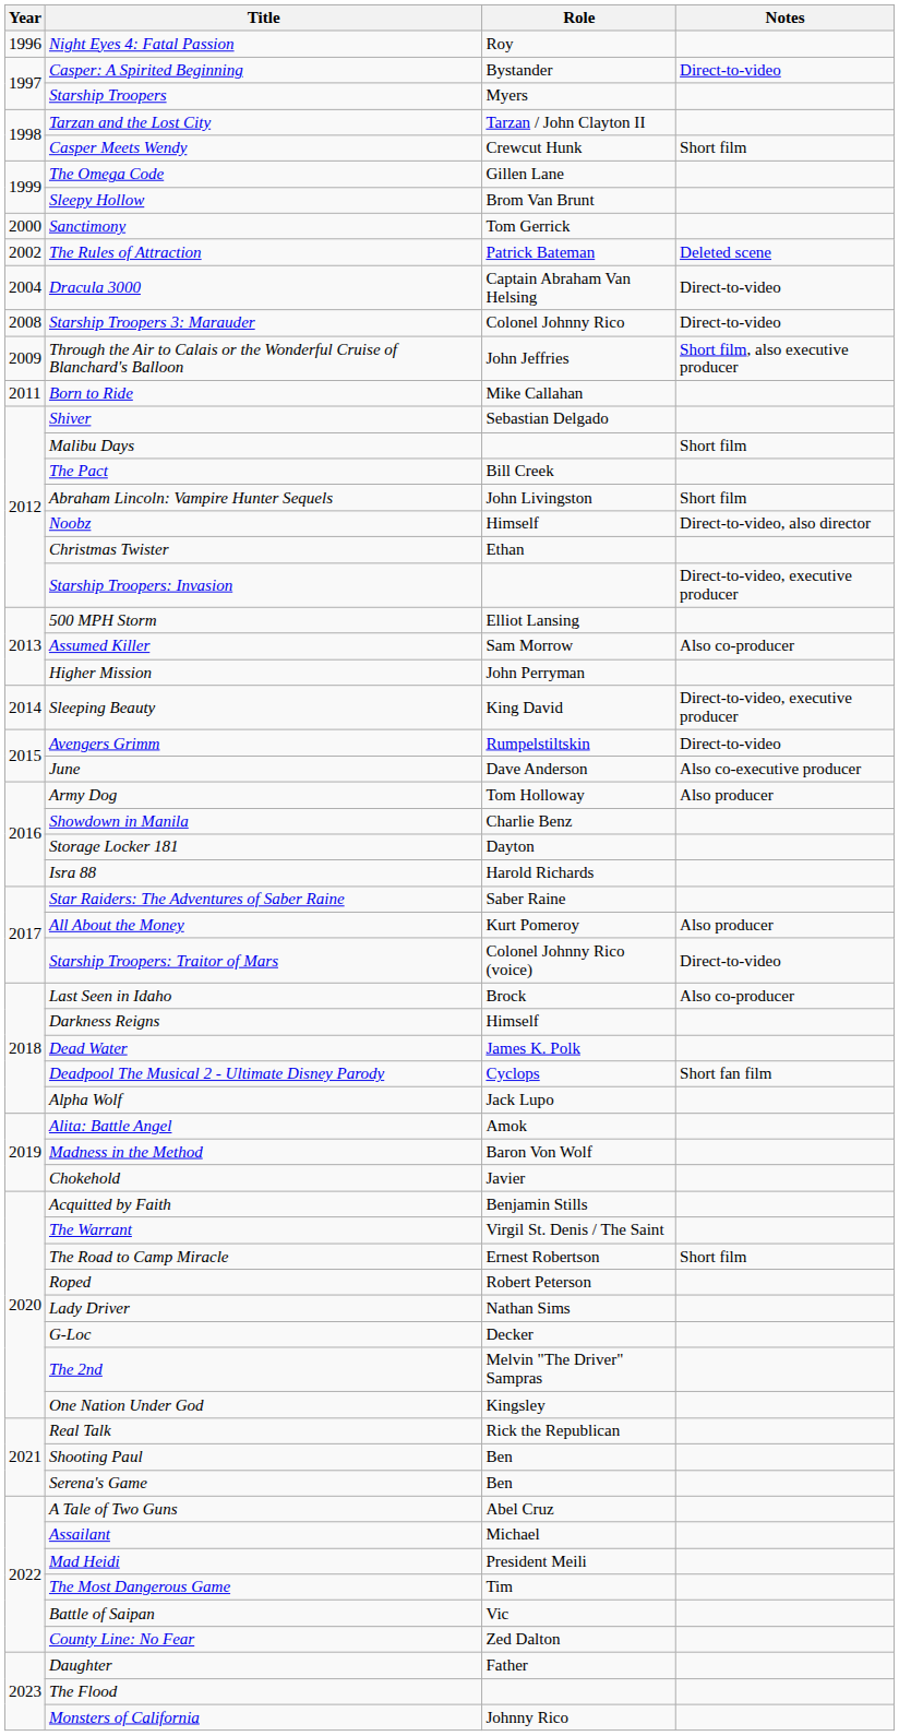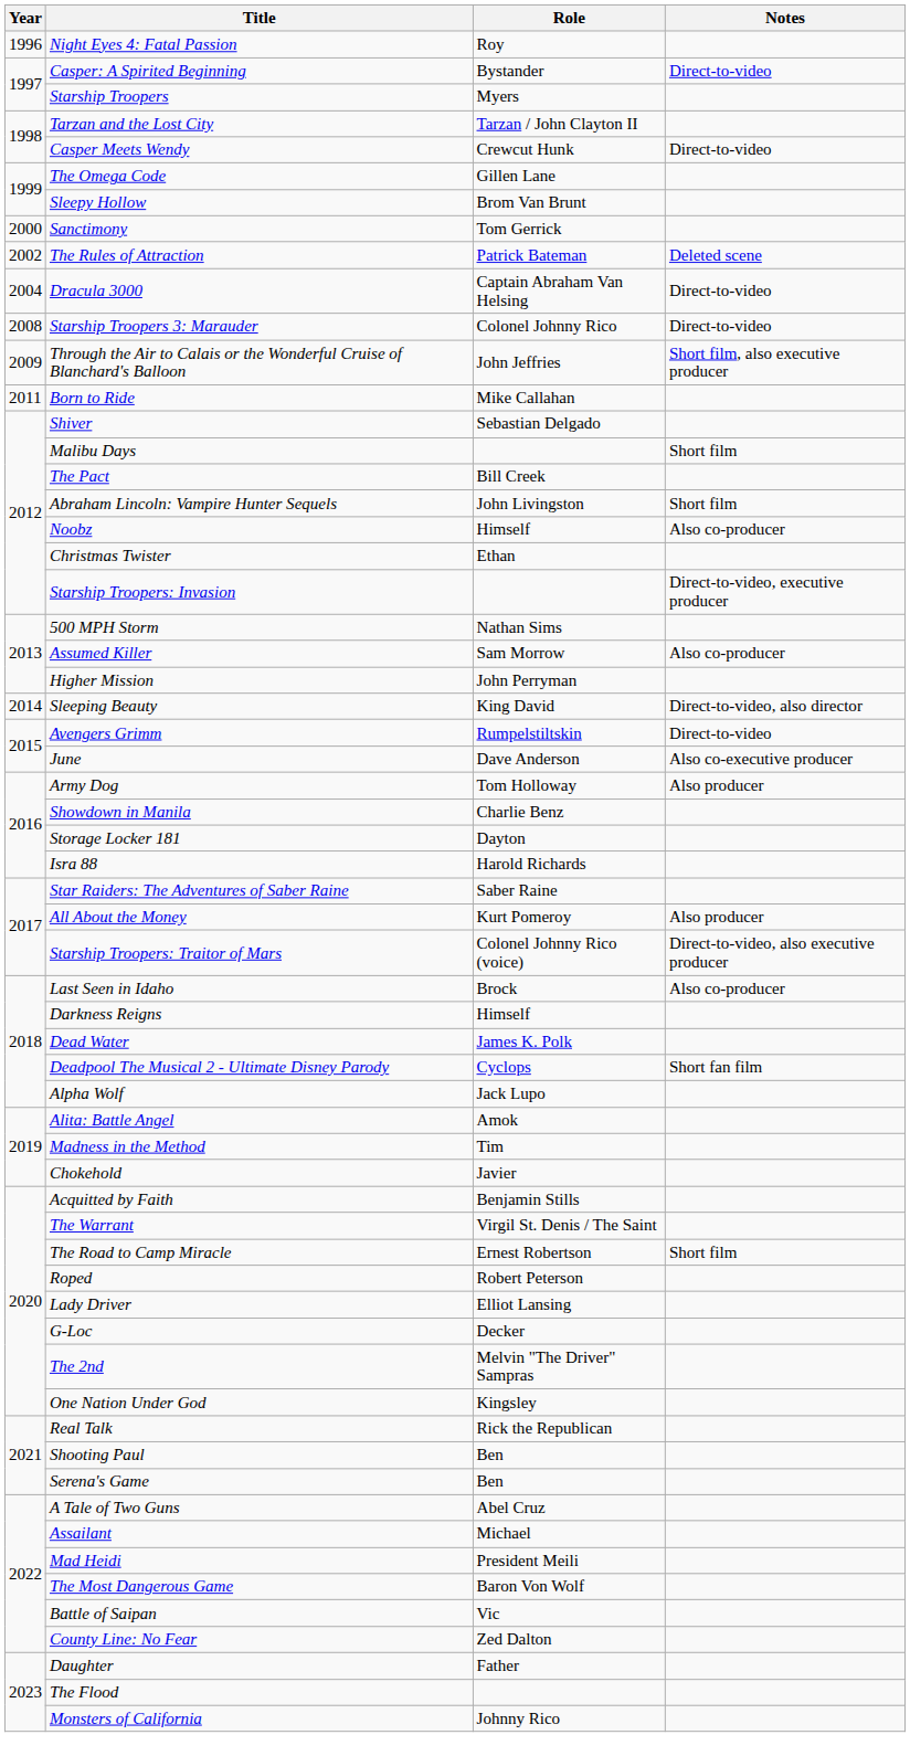 <table class="wikitable sortable">
 <tr>
 <th>Year</th>
 <th>Title</th>
 <th>Role</th>
 <th class="unsortable">Notes</th>
 </tr>
 <tr>
 <td>1996</td>
 <td><em><a href='#'>Night Eyes 4: Fatal Passion</a></em></td>
 <td>Roy</td>
 <td></td>
 </tr>
 <tr>
 <td rowspan="2">1997</td>
 <td><em><a href='#'>Casper: A Spirited Beginning</a></em></td>
 <td>Bystander</td>
 <td><a href='#'>Direct-to-video</a></td>
 </tr>
 <tr>
 <td><em><a href='#'>Starship Troopers</a></em></td>
 <td>Myers</td>
 <td></td>
 </tr>
 <tr>
 <td rowspan="2">1998</td>
 <td><em><a href='#'>Tarzan and the Lost City</a></em></td>
 <td><a href='#'>Tarzan</a> / John Clayton II</td>
 <td></td>
 </tr>
 <tr>
 <td><em><a href='#'>Casper Meets Wendy</a></em></td>
 <td>Crewcut Hunk</td>
-<td>Short film</td>
+<td>Direct-to-video</td>
 </tr>
 <tr>
 <td rowspan="2">1999</td>
 <td><em><a href='#'>The Omega Code</a></em></td>
 <td>Gillen Lane</td>
 <td></td>
 </tr>
 <tr>
 <td><em><a href='#'>Sleepy Hollow</a></em></td>
 <td>Brom Van Brunt</td>
 <td></td>
 </tr>
 <tr>
 <td>2000</td>
 <td><em><a href='#'>Sanctimony</a></em></td>
 <td>Tom Gerrick</td>
 <td></td>
 </tr>
 <tr>
 <td>2002</td>
 <td><a href='#'><em>The Rules of Attraction</em></a></td>
 <td><a href='#'>Patrick Bateman</a></td>
 <td><a href='#'>Deleted scene</a></td>
 </tr>
 <tr>
 <td>2004</td>
 <td><em><a href='#'>Dracula 3000</a></em></td>
 <td>Captain Abraham Van Helsing</td>
 <td>Direct-to-video</td>
 </tr>
 <tr>
 <td>2008</td>
 <td><em><a href='#'>Starship Troopers 3: Marauder</a></em></td>
 <td>Colonel Johnny Rico</td>
 <td>Direct-to-video</td>
 </tr>
 <tr>
 <td>2009</td>
 <td><em>Through the Air to Calais or the Wonderful Cruise of Blanchard's Balloon</em></td>
 <td>John Jeffries</td>
 <td><a href='#'>Short film</a>, also executive producer</td>
 </tr>
 <tr>
 <td>2011</td>
 <td><em><a href='#'>Born to Ride</a></em></td>
 <td>Mike Callahan</td>
 <td></td>
 </tr>
 <tr>
 <td rowspan="7">2012</td>
 <td><em><a href='#'>Shiver</a></em></td>
 <td>Sebastian Delgado</td>
 <td></td>
 </tr>
 <tr>
 <td><em>Malibu Days</em></td>
 <td></td>
 <td>Short film</td>
 </tr>
 <tr>
 <td><em><a href='#'>The Pact</a></em></td>
 <td>Bill Creek</td>
 <td></td>
 </tr>
 <tr>
 <td><em>Abraham Lincoln: Vampire Hunter Sequels</em></td>
 <td>John Livingston</td>
 <td>Short film</td>
 </tr>
 <tr>
 <td><em><a href='#'>Noobz</a></em></td>
 <td>Himself</td>
-<td>Direct-to-video, also director</td>
+<td>Also co-producer</td>
 </tr>
 <tr>
 <td><em>Christmas Twister</em></td>
 <td>Ethan</td>
 <td></td>
 </tr>
 <tr>
 <td><em><a href='#'>Starship Troopers: Invasion</a></em></td>
 <td></td>
 <td>Direct-to-video, executive producer</td>
 </tr>
 <tr>
 <td rowspan="3">2013</td>
 <td><em>500 MPH Storm</em></td>
-<td>Elliot Lansing</td>
+<td>Nathan Sims</td>
 <td></td>
 </tr>
 <tr>
 <td><em><a href='#'>Assumed Killer</a></em></td>
 <td>Sam Morrow</td>
 <td>Also co-producer</td>
 </tr>
 <tr>
 <td><em>Higher Mission</em></td>
 <td>John Perryman</td>
 <td></td>
 </tr>
 <tr>
 <td>2014</td>
 <td><em>Sleeping Beauty</em></td>
 <td>King David</td>
-<td>Direct-to-video, executive producer</td>
+<td>Direct-to-video, also director</td>
 </tr>
 <tr>
 <td rowspan="2">2015</td>
 <td><em><a href='#'>Avengers Grimm</a></em></td>
 <td><a href='#'>Rumpelstiltskin</a></td>
 <td>Direct-to-video</td>
 </tr>
 <tr>
 <td><em>June</em></td>
 <td>Dave Anderson</td>
 <td>Also co-executive producer</td>
 </tr>
 <tr>
 <td rowspan="4">2016</td>
 <td><em>Army Dog</em></td>
 <td>Tom Holloway</td>
 <td>Also producer</td>
 </tr>
 <tr>
 <td><em><a href='#'>Showdown in Manila</a></em></td>
 <td>Charlie Benz</td>
 <td></td>
 </tr>
 <tr>
 <td><em>Storage Locker 181</em></td>
 <td>Dayton</td>
 <td></td>
 </tr>
 <tr>
 <td><em>Isra 88</em></td>
 <td>Harold Richards</td>
 <td></td>
 </tr>
 <tr>
 <td rowspan="3">2017</td>
 <td><em><a href='#'>Star Raiders: The Adventures of Saber Raine</a></em></td>
 <td>Saber Raine</td>
 <td></td>
 </tr>
 <tr>
 <td><em><a href='#'>All About the Money</a></em></td>
 <td>Kurt Pomeroy</td>
 <td>Also producer</td>
 </tr>
 <tr>
 <td><em><a href='#'>Starship Troopers: Traitor of Mars</a></em></td>
 <td>Colonel Johnny Rico (voice)</td>
-<td>Direct-to-video</td>
+<td>Direct-to-video, also executive producer</td>
 </tr>
 <tr>
 <td rowspan="5">2018</td>
 <td><em>Last Seen in Idaho</em></td>
 <td>Brock</td>
 <td>Also co-producer</td>
 </tr>
 <tr>
 <td><em>Darkness Reigns</em></td>
 <td>Himself</td>
 <td></td>
 </tr>
 <tr>
 <td><em><a href='#'>Dead Water</a></em></td>
 <td><a href='#'>James K. Polk</a></td>
 <td></td>
 </tr>
 <tr>
 <td><em><a href='#'>Deadpool The Musical 2 - Ultimate Disney Parody</a></em></td>
 <td><a href='#'>Cyclops</a></td>
 <td>Short fan film</td>
 </tr>
 <tr>
 <td><em>Alpha Wolf</em></td>
 <td>Jack Lupo</td>
 <td></td>
 </tr>
 <tr>
 <td rowspan="3">2019</td>
 <td><em><a href='#'>Alita: Battle Angel</a></em></td>
 <td>Amok</td>
 <td></td>
 </tr>
 <tr>
 <td><em><a href='#'>Madness in the Method</a></em></td>
-<td>Baron Von Wolf</td>
+<td>Tim</td>
 <td></td>
 </tr>
 <tr>
 <td><em>Chokehold</em></td>
 <td>Javier</td>
 <td></td>
 </tr>
 <tr>
 <td rowspan="8">2020</td>
 <td><em>Acquitted by Faith</em></td>
 <td>Benjamin Stills</td>
 <td></td>
 </tr>
 <tr>
 <td><em><a href='#'>The Warrant</a></em></td>
 <td>Virgil St. Denis / The Saint</td>
 <td></td>
 </tr>
 <tr>
 <td><em>The Road to Camp Miracle</em></td>
 <td>Ernest Robertson</td>
 <td>Short film</td>
 </tr>
 <tr>
 <td><em>Roped</em></td>
 <td>Robert Peterson</td>
 <td></td>
 </tr>
 <tr>
 <td><em>Lady Driver</em></td>
-<td>Nathan Sims</td>
+<td>Elliot Lansing</td>
 <td></td>
 </tr>
 <tr>
 <td><em>G-Loc</em></td>
 <td>Decker</td>
 <td></td>
 </tr>
 <tr>
 <td><em><a href='#'>The 2nd</a></em></td>
 <td>Melvin "The Driver" Sampras</td>
 <td></td>
 </tr>
 <tr>
 <td><em>One Nation Under God</em></td>
 <td>Kingsley</td>
 <td></td>
 </tr>
 <tr>
 <td rowspan="3">2021</td>
 <td><em>Real Talk</em></td>
 <td>Rick the Republican</td>
 <td></td>
 </tr>
 <tr>
 <td><em>Shooting Paul</em></td>
 <td>Ben</td>
 <td></td>
 </tr>
 <tr>
 <td><em>Serena's Game</em></td>
 <td>Ben</td>
 <td></td>
 </tr>
 <tr>
 <td rowspan="6">2022</td>
 <td><em>A Tale of Two Guns</em></td>
 <td>Abel Cruz</td>
 <td></td>
 </tr>
 <tr>
 <td><em><a href='#'>Assailant</a></em></td>
 <td>Michael</td>
 <td></td>
 </tr>
 <tr>
 <td><em><a href='#'>Mad Heidi</a></em></td>
 <td>President Meili</td>
 <td></td>
 </tr>
 <tr>
 <td><em><a href='#'>The Most Dangerous Game</a></em></td>
-<td>Tim</td>
+<td>Baron Von Wolf</td>
 <td></td>
 </tr>
 <tr>
 <td><em>Battle of Saipan</em></td>
 <td>Vic</td>
 <td></td>
 </tr>
 <tr>
 <td><em><a href='#'>County Line: No Fear</a></em></td>
 <td>Zed Dalton</td>
 <td></td>
 </tr>
 <tr>
 <td rowspan="3">2023</td>
 <td><em>Daughter</em></td>
 <td>Father</td>
 <td></td>
 </tr>
 <tr>
 <td><em>The Flood</em></td>
 <td></td>
 <td></td>
 </tr>
 <tr>
 <td><em><a href='#'>Monsters of California</a></em></td>
 <td>Johnny Rico</td>
 <td></td>
 </tr>
 </table>
